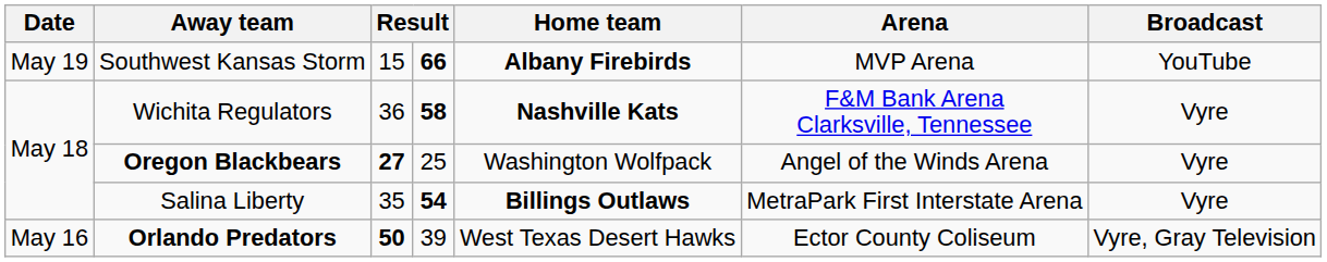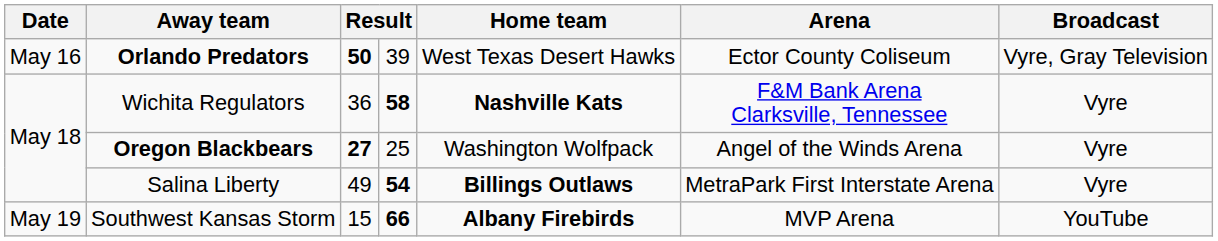 <table class="wikitable" style="text-align:center;">
 <tr>
 <th>Date</th>
 <th>Away team</th>
 <th colspan="2">Result</th>
 <th>Home team</th>
 <th>Arena</th>
 <th>Broadcast</th>
 </tr>
 <tr>
-<td rowspan=1>May 19</td>
-<td>Southwest Kansas Storm</td>
-<td>15</td>
-<td><strong>66</strong></td>
-<td><strong>Albany Firebirds</strong></td>
-<td>MVP Arena</td>
-<td>YouTube</td>
+<td rowspan=1>May 16</td>
+<td><strong>Orlando Predators</strong></td>
+<td><strong>50</strong></td>
+<td>39</td>
+<td>West Texas Desert Hawks</td>
+<td>Ector County Coliseum</td>
+<td>Vyre, Gray Television</td>
 </tr>
 <tr>
 <td rowspan=3>May 18</td>
 <td>Wichita Regulators</td>
 <td>36</td>
 <td><strong>58</strong></td>
 <td><strong>Nashville Kats</strong></td>
 <td><a href='#'>F&M Bank Arena</a><br><a href='#'>Clarksville, Tennessee</a></td>
 <td>Vyre</td>
 </tr>
 <tr>
 <td><strong>Oregon Blackbears</strong></td>
 <td><strong>27</strong></td>
 <td>25</td>
 <td>Washington Wolfpack</td>
 <td>Angel of the Winds Arena</td>
 <td>Vyre</td>
 </tr>
 <tr>
 <td>Salina Liberty</td>
-<td>35</td>
+<td>49</td>
 <td><strong>54</strong></td>
 <td><strong>Billings Outlaws</strong></td>
 <td>MetraPark First Interstate Arena</td>
 <td>Vyre</td>
 </tr>
 <tr>
-<td rowspan=1>May 16</td>
-<td><strong>Orlando Predators</strong></td>
-<td><strong>50</strong></td>
-<td>39</td>
-<td>West Texas Desert Hawks</td>
-<td>Ector County Coliseum</td>
-<td>Vyre, Gray Television</td>
+<td rowspan=1>May 19</td>
+<td>Southwest Kansas Storm</td>
+<td>15</td>
+<td><strong>66</strong></td>
+<td><strong>Albany Firebirds</strong></td>
+<td>MVP Arena</td>
+<td>YouTube</td>
 </tr>
 </table>
